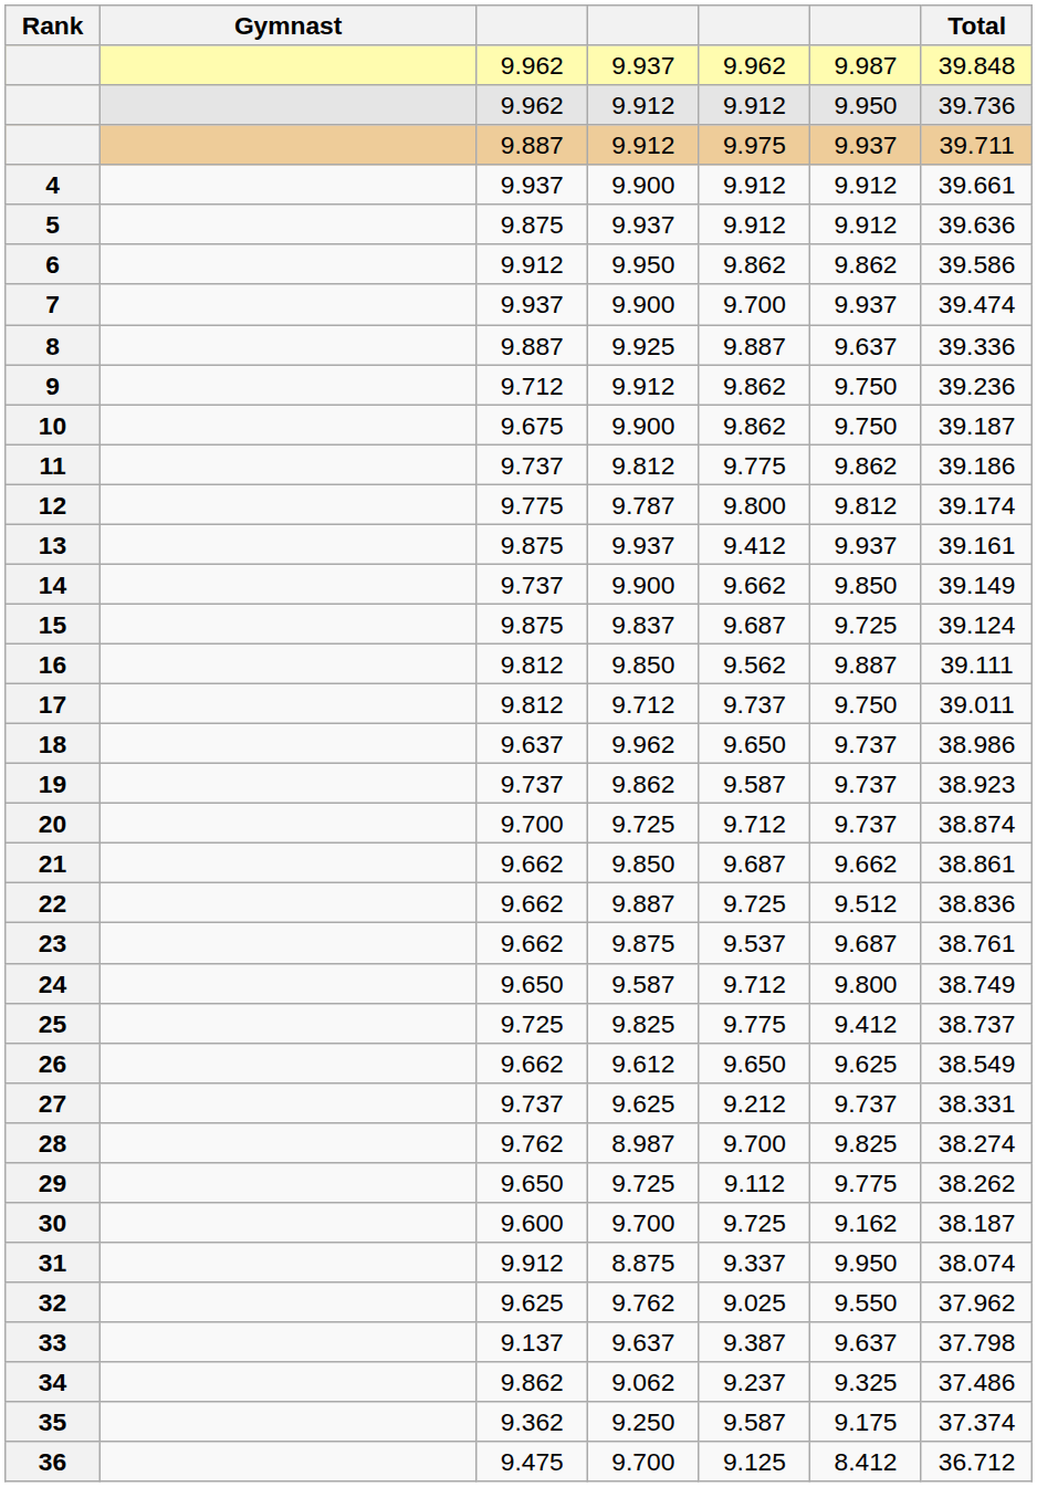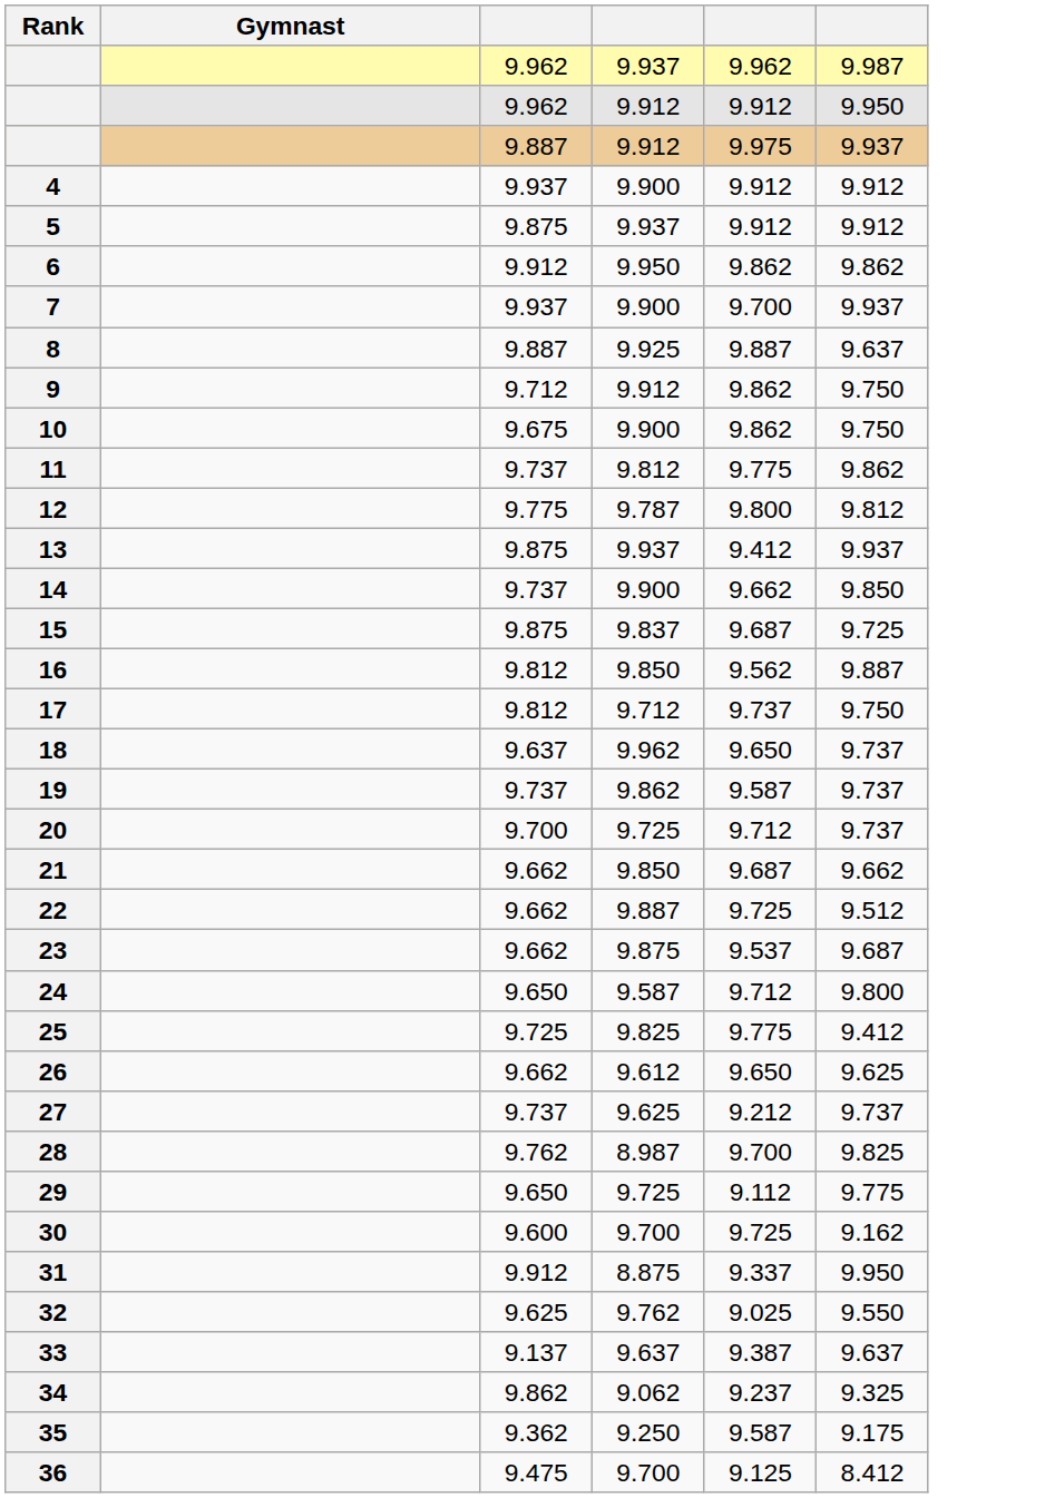 <table class="wikitable sortable" style="text-align:center; font-size:95%">
 <tr>
 <th scope="col" style="width:50px;">Rank</th>
 <th scope="col" style="width:220px;">Gymnast</th>
 <th scope="col" style="width:60px;"></th>
 <th scope="col" style="width:60px;"></th>
 <th scope="col" style="width:60px;"></th>
 <th scope="col" style="width:60px;"></th>
-<th scope="col" style="width:60px;">Total</th>
 </tr>
 <tr style="background:#fffcaf;">
 <th scope=row style="text-align:center"></th>
 <td align=left></td>
 <td>9.962</td>
 <td>9.937</td>
 <td>9.962</td>
 <td>9.987</td>
-<td>39.848</td>
 </tr>
 <tr style="background:#e5e5e5;">
 <th scope=row style="text-align:center"></th>
 <td align=left></td>
 <td>9.962</td>
 <td>9.912</td>
 <td>9.912</td>
 <td>9.950</td>
-<td>39.736</td>
 </tr>
 <tr style="background:#ec9;">
 <th scope=row style="text-align:center"></th>
 <td align=left></td>
 <td>9.887</td>
 <td>9.912</td>
 <td>9.975</td>
 <td>9.937</td>
-<td>39.711</td>
 </tr>
 <tr>
 <th scope=row style="text-align:center">4</th>
 <td align=left></td>
 <td>9.937</td>
 <td>9.900</td>
 <td>9.912</td>
 <td>9.912</td>
-<td>39.661</td>
 </tr>
 <tr>
 <th scope=row style="text-align:center">5</th>
 <td align=left></td>
 <td>9.875</td>
 <td>9.937</td>
 <td>9.912</td>
 <td>9.912</td>
-<td>39.636</td>
 </tr>
 <tr>
 <th scope=row style="text-align:center">6</th>
 <td align=left></td>
 <td>9.912</td>
 <td>9.950</td>
 <td>9.862</td>
 <td>9.862</td>
-<td>39.586</td>
 </tr>
 <tr>
 <th scope=row style="text-align:center">7</th>
 <td align=left></td>
 <td>9.937</td>
 <td>9.900</td>
 <td>9.700</td>
 <td>9.937</td>
-<td>39.474</td>
 </tr>
 <tr>
 <th scope=row style="text-align:center">8</th>
 <td align=left></td>
 <td>9.887</td>
 <td>9.925</td>
 <td>9.887</td>
 <td>9.637</td>
-<td>39.336</td>
 </tr>
 <tr>
 <th scope=row style="text-align:center">9</th>
 <td align=left></td>
 <td>9.712</td>
 <td>9.912</td>
 <td>9.862</td>
 <td>9.750</td>
-<td>39.236</td>
 </tr>
 <tr>
 <th scope=row style="text-align:center">10</th>
 <td align=left></td>
 <td>9.675</td>
 <td>9.900</td>
 <td>9.862</td>
 <td>9.750</td>
-<td>39.187</td>
 </tr>
 <tr>
 <th scope=row style="text-align:center">11</th>
 <td align=left></td>
 <td>9.737</td>
 <td>9.812</td>
 <td>9.775</td>
 <td>9.862</td>
-<td>39.186</td>
 </tr>
 <tr>
 <th scope=row style="text-align:center">12</th>
 <td align=left></td>
 <td>9.775</td>
 <td>9.787</td>
 <td>9.800</td>
 <td>9.812</td>
-<td>39.174</td>
 </tr>
 <tr>
 <th scope=row style="text-align:center">13</th>
 <td align=left></td>
 <td>9.875</td>
 <td>9.937</td>
 <td>9.412</td>
 <td>9.937</td>
-<td>39.161</td>
 </tr>
 <tr>
 <th scope=row style="text-align:center">14</th>
 <td align=left></td>
 <td>9.737</td>
 <td>9.900</td>
 <td>9.662</td>
 <td>9.850</td>
-<td>39.149</td>
 </tr>
 <tr>
 <th scope=row style="text-align:center">15</th>
 <td align=left></td>
 <td>9.875</td>
 <td>9.837</td>
 <td>9.687</td>
 <td>9.725</td>
-<td>39.124</td>
 </tr>
 <tr>
 <th scope=row style="text-align:center">16</th>
 <td align=left></td>
 <td>9.812</td>
 <td>9.850</td>
 <td>9.562</td>
 <td>9.887</td>
-<td>39.111</td>
 </tr>
 <tr>
 <th scope=row style="text-align:center">17</th>
 <td align=left></td>
 <td>9.812</td>
 <td>9.712</td>
 <td>9.737</td>
 <td>9.750</td>
-<td>39.011</td>
 </tr>
 <tr>
 <th scope=row style="text-align:center">18</th>
 <td align=left></td>
 <td>9.637</td>
 <td>9.962</td>
 <td>9.650</td>
 <td>9.737</td>
-<td>38.986</td>
 </tr>
 <tr>
 <th scope=row style="text-align:center">19</th>
 <td align=left></td>
 <td>9.737</td>
 <td>9.862</td>
 <td>9.587</td>
 <td>9.737</td>
-<td>38.923</td>
 </tr>
 <tr>
 <th scope=row style="text-align:center">20</th>
 <td align=left></td>
 <td>9.700</td>
 <td>9.725</td>
 <td>9.712</td>
 <td>9.737</td>
-<td>38.874</td>
 </tr>
 <tr>
 <th scope=row style="text-align:center">21</th>
 <td align=left></td>
 <td>9.662</td>
 <td>9.850</td>
 <td>9.687</td>
 <td>9.662</td>
-<td>38.861</td>
 </tr>
 <tr>
 <th scope=row style="text-align:center">22</th>
 <td align=left></td>
 <td>9.662</td>
 <td>9.887</td>
 <td>9.725</td>
 <td>9.512</td>
-<td>38.836</td>
 </tr>
 <tr>
 <th scope=row style="text-align:center">23</th>
 <td align=left></td>
 <td>9.662</td>
 <td>9.875</td>
 <td>9.537</td>
 <td>9.687</td>
-<td>38.761</td>
 </tr>
 <tr>
 <th scope=row style="text-align:center">24</th>
 <td align=left></td>
 <td>9.650</td>
 <td>9.587</td>
 <td>9.712</td>
 <td>9.800</td>
-<td>38.749</td>
 </tr>
 <tr>
 <th scope=row style="text-align:center">25</th>
 <td align=left></td>
 <td>9.725</td>
 <td>9.825</td>
 <td>9.775</td>
 <td>9.412</td>
-<td>38.737</td>
 </tr>
 <tr>
 <th scope=row style="text-align:center">26</th>
 <td align=left></td>
 <td>9.662</td>
 <td>9.612</td>
 <td>9.650</td>
 <td>9.625</td>
-<td>38.549</td>
 </tr>
 <tr>
 <th scope=row style="text-align:center">27</th>
 <td align=left></td>
 <td>9.737</td>
 <td>9.625</td>
 <td>9.212</td>
 <td>9.737</td>
-<td>38.331</td>
 </tr>
 <tr>
 <th scope=row style="text-align:center">28</th>
 <td align=left></td>
 <td>9.762</td>
 <td>8.987</td>
 <td>9.700</td>
 <td>9.825</td>
-<td>38.274</td>
 </tr>
 <tr>
 <th scope=row style="text-align:center">29</th>
 <td align=left></td>
 <td>9.650</td>
 <td>9.725</td>
 <td>9.112</td>
 <td>9.775</td>
-<td>38.262</td>
 </tr>
 <tr>
 <th scope=row style="text-align:center">30</th>
 <td align=left></td>
 <td>9.600</td>
 <td>9.700</td>
 <td>9.725</td>
 <td>9.162</td>
-<td>38.187</td>
 </tr>
 <tr>
 <th scope=row style="text-align:center">31</th>
 <td align=left></td>
 <td>9.912</td>
 <td>8.875</td>
 <td>9.337</td>
 <td>9.950</td>
-<td>38.074</td>
 </tr>
 <tr>
 <th scope=row style="text-align:center">32</th>
 <td align=left></td>
 <td>9.625</td>
 <td>9.762</td>
 <td>9.025</td>
 <td>9.550</td>
-<td>37.962</td>
 </tr>
 <tr>
 <th scope=row style="text-align:center">33</th>
 <td align=left></td>
 <td>9.137</td>
 <td>9.637</td>
 <td>9.387</td>
 <td>9.637</td>
-<td>37.798</td>
 </tr>
 <tr>
 <th scope=row style="text-align:center">34</th>
 <td align=left></td>
 <td>9.862</td>
 <td>9.062</td>
 <td>9.237</td>
 <td>9.325</td>
-<td>37.486</td>
 </tr>
 <tr>
 <th scope=row style="text-align:center">35</th>
 <td align=left></td>
 <td>9.362</td>
 <td>9.250</td>
 <td>9.587</td>
 <td>9.175</td>
-<td>37.374</td>
 </tr>
 <tr>
 <th scope=row style="text-align:center">36</th>
 <td align=left></td>
 <td>9.475</td>
 <td>9.700</td>
 <td>9.125</td>
 <td>8.412</td>
-<td>36.712</td>
 </tr>
 </table>
